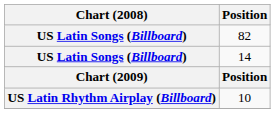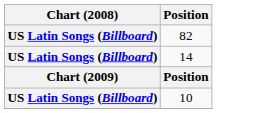 <table class="wikitable plainrowheaders " style="text-align:center;">
 <tr>
 <th scope="col">Chart (2008)</th>
 <th scope="col">Position</th>
 </tr>
 <tr>
 <th scope="row">US <a href='#'>Latin Songs</a> (<em><a href='#'>Billboard</a></em>)</th>
 <td>82</td>
 </tr>
 <tr>
 <th scope="row">US <a href='#'>Latin Songs</a> (<em><a href='#'>Billboard</a></em>)</th>
 <td>14</td>
 </tr>
 <tr>
 <th scope="col">Chart (2009)</th>
 <th scope="col">Position</th>
 </tr>
 <tr>
-<th scope="row">US <a href='#'>Latin Rhythm Airplay</a> (<em><a href='#'>Billboard</a></em>)</th>
+<th scope="row">US <a href='#'>Latin Songs</a> (<em><a href='#'>Billboard</a></em>)</th>
 <td>10</td>
 </tr>
 <tr>
 </tr>
 </table>
